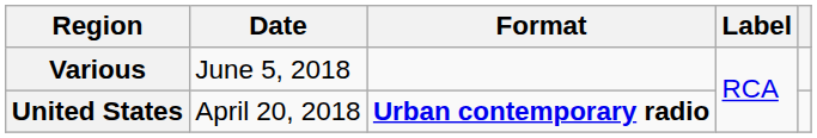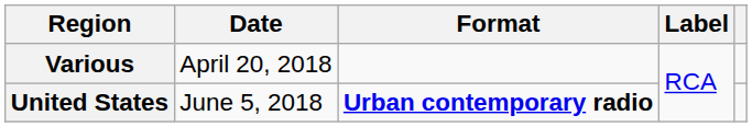 <table class="wikitable plainrowheaders">
 <tr>
 <th scope="col">Region</th>
 <th scope="col">Date</th>
 <th scope="col">Format</th>
 <th scope="col">Label</th>
 <th scope="col"></th>
 </tr>
 <tr>
 <th scope="row">Various</th>
-<td>June 5, 2018</td>
+<td>April 20, 2018</td>
 <td></td>
 <td rowspan="2"><a href='#'>RCA</a></td>
 <td></td>
 </tr>
 <tr>
 <th scope="row">United States</th>
-<td>April 20, 2018</td>
+<td>June 5, 2018</td>
 <td><strong><a href='#'>Urban contemporary</a> radio</strong></td>
 <td></td>
 </tr>
 </table>
